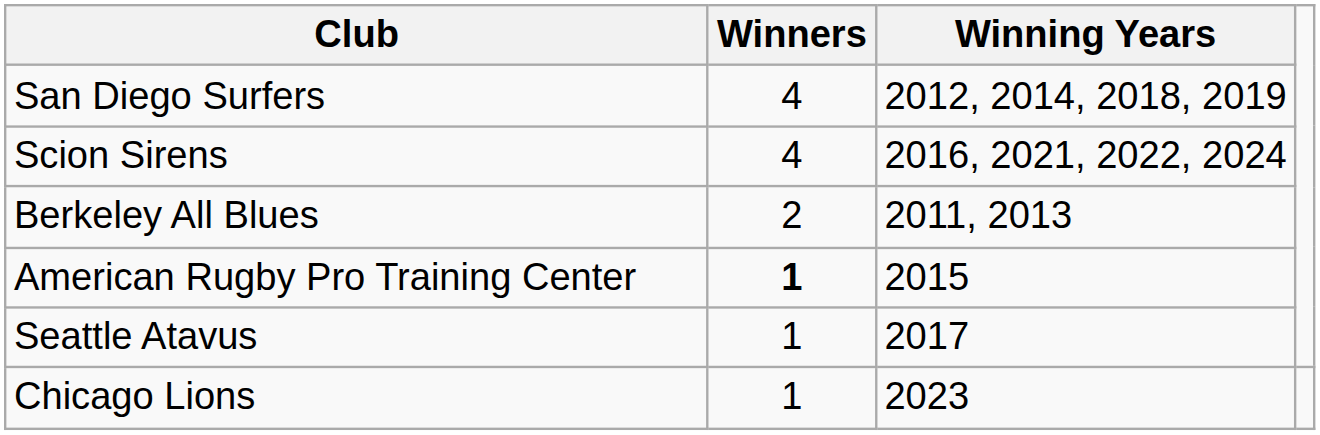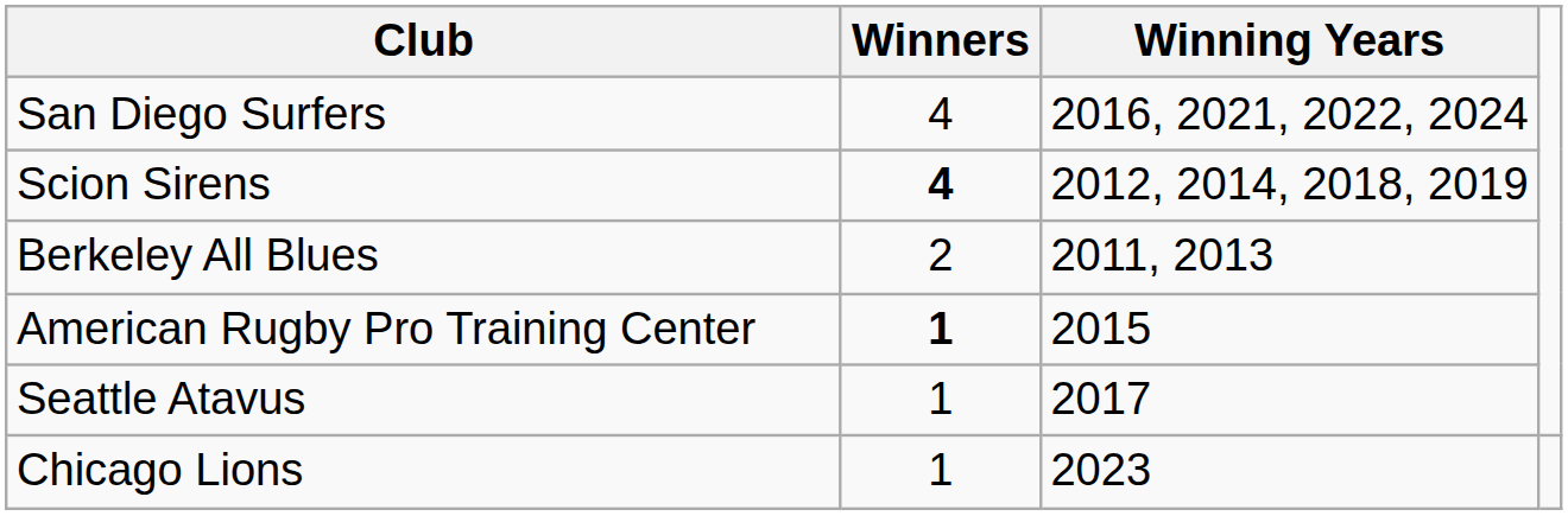 <table class="wikitable">
 <tr>
 <th style="width:18em;">Club</th>
 <th>Winners</th>
 <th>Winning Years</th>
 </tr>
 <tr>
 <td>San Diego Surfers</td>
 <td align="center">4</td>
-<td>2012, 2014, 2018, 2019</td>
+<td>2016, 2021, 2022, 2024</td>
 </tr>
 <tr>
 <td>Scion Sirens</td>
-<td align=center>4</td>
-<td>2016, 2021, 2022, 2024</td>
+<td align=center><strong>4</strong></td>
+<td>2012, 2014, 2018, 2019</td>
 </tr>
 <tr>
 <td>Berkeley All Blues</td>
 <td align=center>2</td>
 <td>2011, 2013</td>
 </tr>
 <tr>
 <td>American Rugby Pro Training Center</td>
 <td align=center><strong>1</strong></td>
 <td>2015</td>
 </tr>
 <tr>
 <td>Seattle Atavus</td>
 <td align=center>1</td>
 <td>2017</td>
 </tr>
 <tr>
 <td>Chicago Lions</td>
 <td align=center>1</td>
 <td>2023</td>
 <td></td>
 </tr>
 </table>
